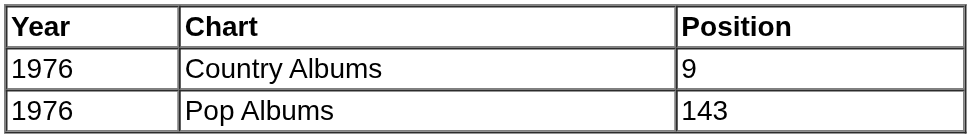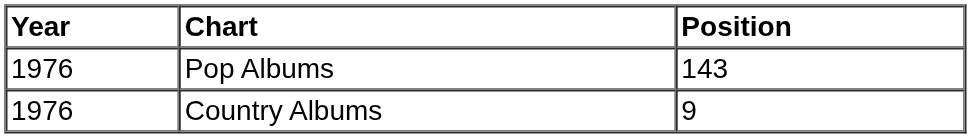 <table border=1 cellspacing=0 cellpadding=2 width="550px">
 <tr>
 <th align="left">Year</th>
 <th align="left">Chart</th>
 <th align="left">Position</th>
 </tr>
 <tr>
 <td align="left">1976</td>
+<td align="left">Pop Albums</td>
+<td align="left">143</td>
+</tr>
+<tr>
+<td align="left">1976</td>
 <td align="left">Country Albums</td>
 <td align="left">9</td>
 </tr>
 <tr>
-<td align="left">1976</td>
-<td align="left">Pop Albums</td>
-<td align="left">143</td>
-</tr>
-<tr>
 </tr>
 </table>
